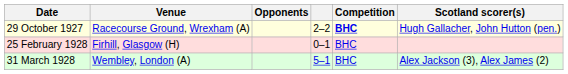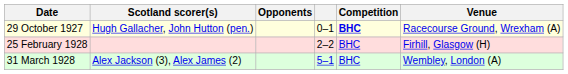 <table class="wikitable">
 <tr>
 <th>Date</th>
-<th>Venue</th>
+<th>Scotland scorer(s)</th>
 <th>Opponents</th>
 <th></th>
 <th>Competition</th>
-<th>Scotland scorer(s)</th>
+<th>Venue</th>
 </tr>
 <tr bgcolor=#ffffdd>
 <td>29 October 1927</td>
+<td><a href='#'>Hugh Gallacher</a>, <a href='#'>John Hutton</a> (<a href='#'>pen.</a>)</td>
+<td></td>
+<td align=center>0–1</td>
+<td><strong><a href='#'>BHC</a></strong></td>
 <td><a href='#'>Racecourse Ground</a>, <a href='#'>Wrexham</a> (A)</td>
-<td></td>
-<td align=center>2–2</td>
-<td><strong><a href='#'>BHC</a></strong></td>
-<td><a href='#'>Hugh Gallacher</a>, <a href='#'>John Hutton</a> (<a href='#'>pen.</a>)</td>
 </tr>
 <tr bgcolor=#ffdddd>
 <td>25 February 1928</td>
+<td></td>
+<td></td>
+<td align=center>2–2</td>
+<td><a href='#'>BHC</a></td>
 <td><a href='#'>Firhill</a>, <a href='#'>Glasgow</a> (H)</td>
-<td></td>
-<td align=center>0–1</td>
-<td><a href='#'>BHC</a></td>
-<td></td>
 </tr>
 <tr bgcolor=#ddffdd>
 <td>31 March 1928</td>
-<td><a href='#'>Wembley</a>, <a href='#'>London</a> (A)</td>
+<td><a href='#'>Alex Jackson</a> (3), <a href='#'>Alex James</a> (2)</td>
 <td></td>
 <td align=center><a href='#'>5–1</a></td>
 <td><a href='#'>BHC</a></td>
-<td><a href='#'>Alex Jackson</a> (3), <a href='#'>Alex James</a> (2)</td>
+<td><a href='#'>Wembley</a>, <a href='#'>London</a> (A)</td>
 </tr>
 </table>
